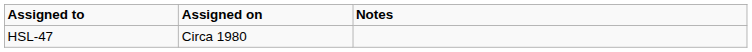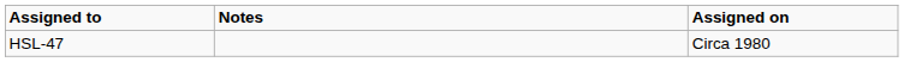 <table class="wikitable" style="width: 70%;">
 <tr>
 <td style="width: 200px;"><strong>Assigned to</strong></td>
+<td><strong>Notes</strong></td>
 <td style="width: 200px;"><strong>Assigned on</strong></td>
-<td><strong>Notes</strong></td>
 </tr>
 <tr>
 <td>HSL-47</td>
+<td></td>
 <td>Circa 1980</td>
-<td></td>
 </tr>
 </table>
